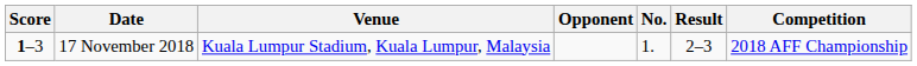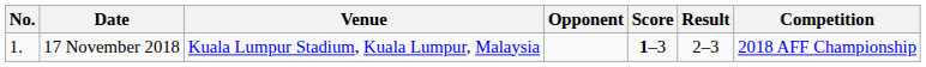 <table class="wikitable" style="font-size:100%;">
 <tr>
-<th>Score</th>
+<th>No.</th>
 <th>Date</th>
 <th>Venue</th>
 <th>Opponent</th>
-<th>No.</th>
+<th>Score</th>
 <th>Result</th>
 <th>Competition</th>
 </tr>
 <tr>
-<td align=center><strong>1</strong>–3</td>
+<td>1.</td>
 <td>17 November 2018</td>
 <td><a href='#'>Kuala Lumpur Stadium</a>, <a href='#'>Kuala Lumpur</a>, <a href='#'>Malaysia</a></td>
 <td></td>
-<td>1.</td>
+<td align=center><strong>1</strong>–3</td>
 <td align=center>2–3</td>
 <td><a href='#'>2018 AFF Championship</a></td>
 </tr>
 </table>
